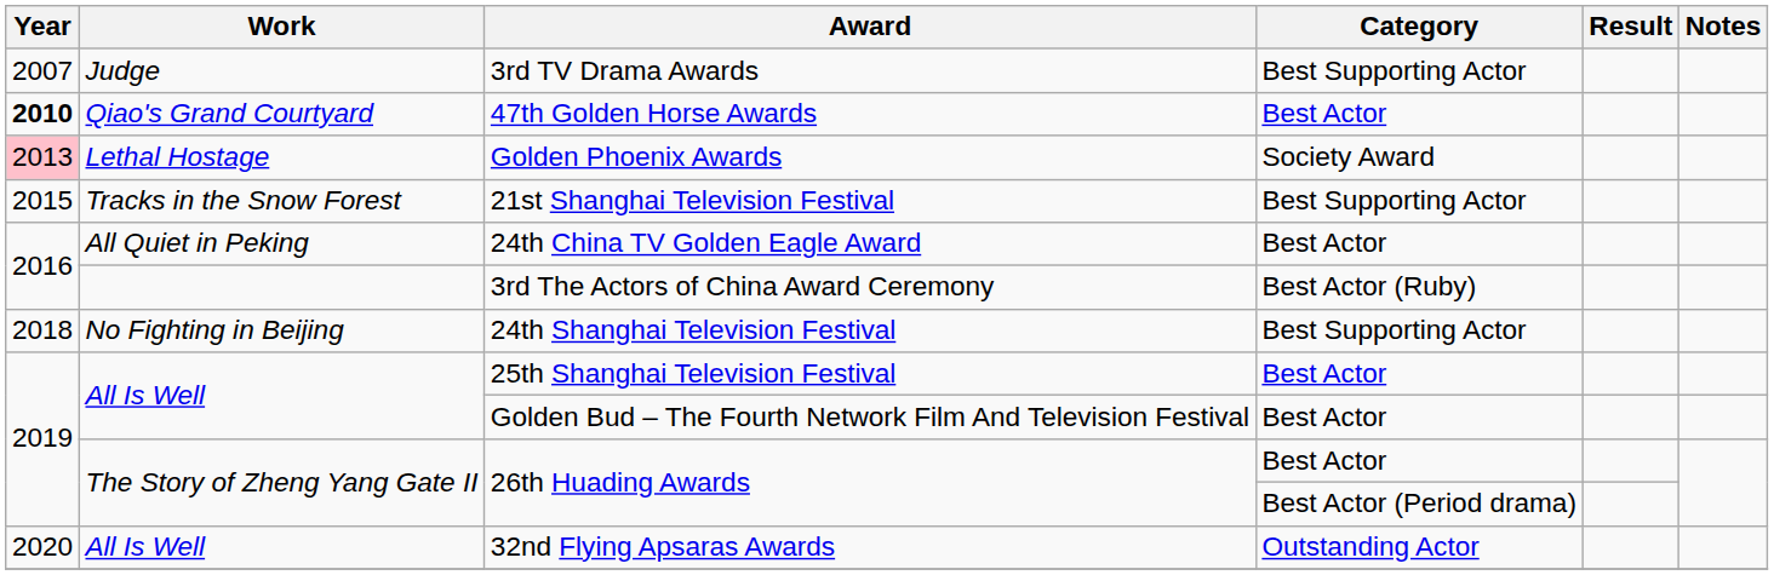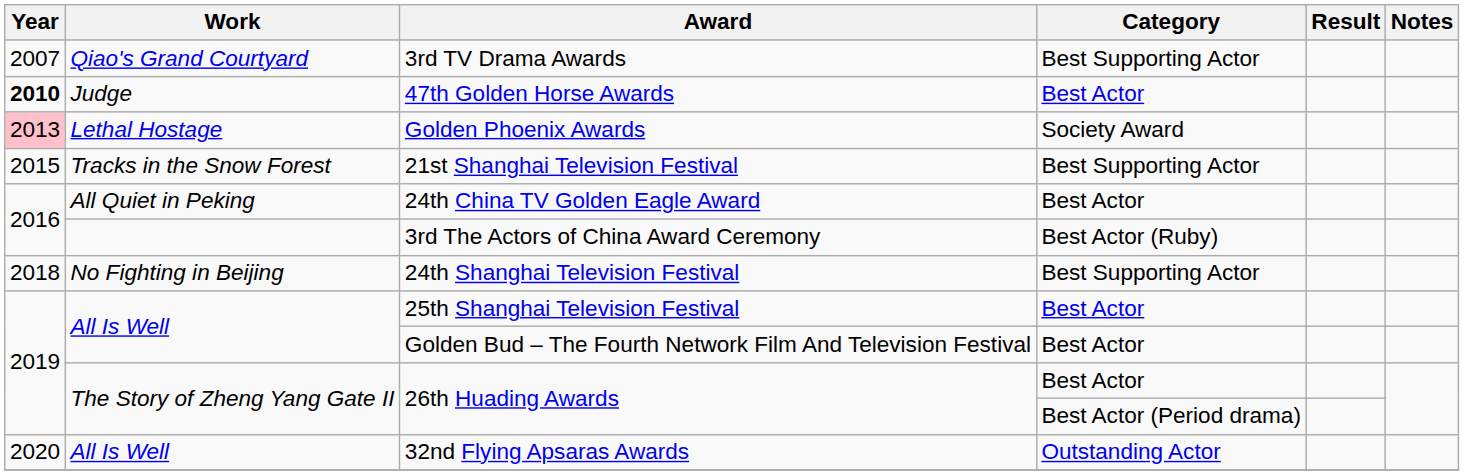 <table class="wikitable">
 <tr>
 <th>Year</th>
 <th>Work</th>
 <th>Award</th>
 <th>Category</th>
 <th>Result</th>
 <th>Notes</th>
 </tr>
 <tr>
 <td>2007</td>
-<td><em>Judge</em></td>
+<td><em><a href='#'>Qiao's Grand Courtyard</a></em></td>
 <td>3rd TV Drama Awards</td>
 <td>Best Supporting Actor</td>
 <td></td>
 <td></td>
 </tr>
 <tr>
 <td rowspan="1"><strong>2010</strong></td>
-<td><em><a href='#'>Qiao's Grand Courtyard</a></em></td>
+<td><em>Judge</em></td>
 <td><a href='#'>47th Golden Horse Awards</a></td>
 <td><a href='#'>Best Actor</a></td>
 <td></td>
 <td></td>
 </tr>
 <tr>
 <td style="background: pink;">2013</td>
 <td><em><a href='#'>Lethal Hostage</a></em></td>
 <td><a href='#'>Golden Phoenix Awards</a></td>
 <td>Society Award</td>
 <td></td>
 <td></td>
 </tr>
 <tr>
 <td>2015</td>
 <td><em>Tracks in the Snow Forest</em></td>
 <td>21st <a href='#'>Shanghai Television Festival</a></td>
 <td>Best Supporting Actor</td>
 <td></td>
 <td></td>
 </tr>
 <tr>
 <td rowspan="2">2016</td>
 <td><em>All Quiet in Peking</em></td>
 <td>24th <a href='#'>China TV Golden Eagle Award</a></td>
 <td>Best Actor</td>
 <td></td>
 <td></td>
 </tr>
 <tr>
 <td></td>
 <td>3rd The Actors of China Award Ceremony</td>
 <td>Best Actor (Ruby)</td>
 <td></td>
 <td></td>
 </tr>
 <tr>
 <td>2018</td>
 <td><em>No Fighting in Beijing</em></td>
 <td>24th <a href='#'>Shanghai Television Festival</a></td>
 <td>Best Supporting Actor</td>
 <td></td>
 <td></td>
 </tr>
 <tr>
 <td rowspan="4">2019</td>
 <td rowspan="2"><em><a href='#'>All Is Well</a></em></td>
 <td>25th <a href='#'>Shanghai Television Festival</a></td>
 <td><a href='#'>Best Actor</a></td>
 <td></td>
 <td></td>
 </tr>
 <tr>
 <td>Golden Bud – The Fourth Network Film And Television Festival</td>
 <td>Best Actor</td>
 <td></td>
 <td></td>
 </tr>
 <tr>
 <td rowspan="2"><em>The Story of Zheng Yang Gate II</em></td>
 <td rowspan="2">26th <a href='#'>Huading Awards</a></td>
 <td>Best Actor</td>
 <td></td>
 <td rowspan=2></td>
 </tr>
 <tr>
 <td>Best Actor (Period drama)</td>
 <td></td>
 </tr>
 <tr>
 <td>2020</td>
 <td><em><a href='#'>All Is Well</a></em></td>
 <td>32nd <a href='#'>Flying Apsaras Awards</a></td>
 <td><a href='#'>Outstanding Actor</a></td>
 <td></td>
 <td></td>
 </tr>
 <tr>
 </tr>
 </table>
